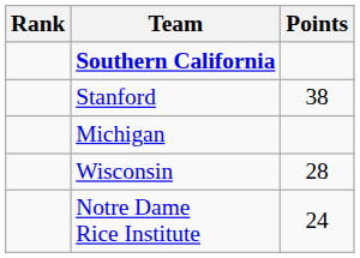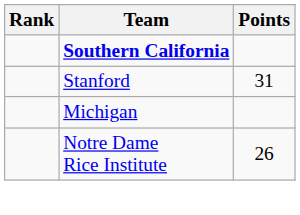 <table class="wikitable sortable" style="text-align:center">
 <tr>
 <th>Rank</th>
 <th>Team</th>
 <th>Points</th>
 </tr>
 <tr>
 <td></td>
 <td align=left><strong><a href='#'>Southern California</a></strong></td>
 <td><strong></strong></td>
 </tr>
 <tr>
 <td></td>
 <td align=left><a href='#'>Stanford</a></td>
-<td>38</td>
+<td>31</td>
 </tr>
 <tr>
 <td></td>
 <td align=left><a href='#'>Michigan</a></td>
 <td></td>
 </tr>
 <tr>
 <td></td>
-<td align=left><a href='#'>Wisconsin</a></td>
-<td>28</td>
-</tr>
-<tr>
-<td></td>
 <td align=left><a href='#'>Notre Dame</a><br><a href='#'>Rice Institute</a></td>
-<td>24</td>
+<td>26</td>
 </tr>
 </table>
